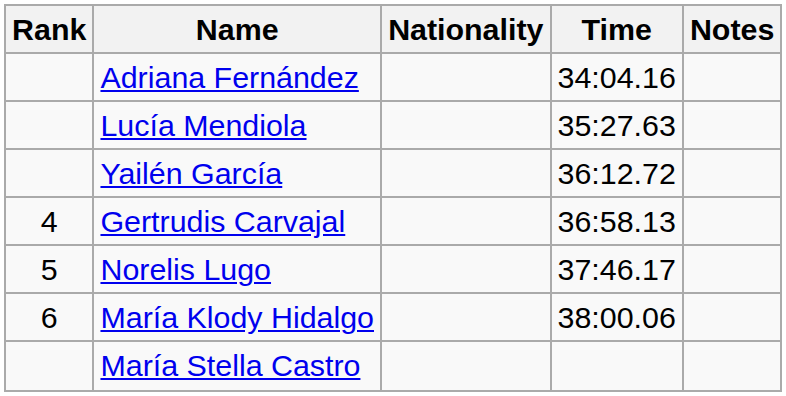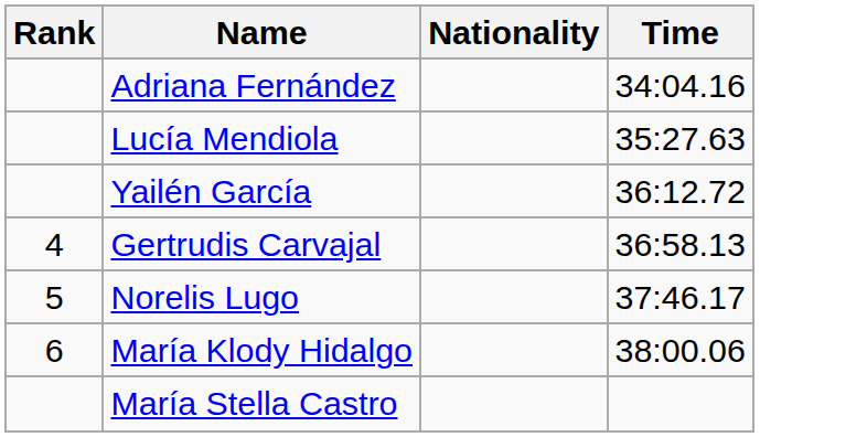 <table class="wikitable sortable" style="text-align:center;font-size:95%">
 <tr>
 <th>Rank</th>
 <th>Name</th>
 <th>Nationality</th>
 <th>Time</th>
-<th>Notes</th>
 </tr>
 <tr>
 <td></td>
 <td align=left><a href='#'>Adriana Fernández</a></td>
 <td align=left></td>
 <td>34:04.16</td>
-<td></td>
 </tr>
 <tr>
 <td></td>
 <td align=left><a href='#'>Lucía Mendiola</a></td>
 <td align=left></td>
 <td>35:27.63</td>
-<td></td>
 </tr>
 <tr>
 <td></td>
 <td align=left><a href='#'>Yailén García</a></td>
 <td align=left></td>
 <td>36:12.72</td>
-<td></td>
 </tr>
 <tr>
 <td>4</td>
 <td align=left><a href='#'>Gertrudis Carvajal</a></td>
 <td align=left></td>
 <td>36:58.13</td>
-<td></td>
 </tr>
 <tr>
 <td>5</td>
 <td align=left><a href='#'>Norelis Lugo</a></td>
 <td align=left></td>
 <td>37:46.17</td>
-<td></td>
 </tr>
 <tr>
 <td>6</td>
 <td align=left><a href='#'>María Klody Hidalgo</a></td>
 <td align=left></td>
 <td>38:00.06</td>
-<td></td>
 </tr>
 <tr>
 <td></td>
 <td align=left><a href='#'>María Stella Castro</a></td>
 <td align=left></td>
 <td></td>
-<td></td>
 </tr>
 </table>
